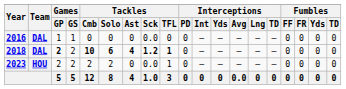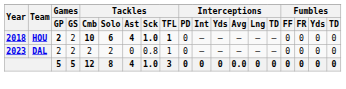 <table class= "wikitable" style="text-align:center;">
 <tr>
 </tr>
 <tr>
 <th rowspan="2">Year</th>
 <th rowspan="2">Team</th>
 <th colspan="2">Games</th>
 <th colspan="5">Tackles</th>
 <th colspan="6">Interceptions</th>
 <th colspan="4">Fumbles</th>
 </tr>
 <tr>
 <th>GP</th>
 <th>GS</th>
 <th>Cmb</th>
 <th>Solo</th>
 <th>Ast</th>
 <th>Sck</th>
 <th>TFL</th>
 <th>PD</th>
 <th>Int</th>
 <th>Yds</th>
 <th>Avg</th>
 <th>Lng</th>
 <th>TD</th>
 <th>FF</th>
 <th>FR</th>
 <th>Yds</th>
 <th>TD</th>
 </tr>
 <tr>
-<th><a href='#'>2016</a></th>
-<th><a href='#'>DAL</a></th>
-<td>1</td>
-<td>1</td>
-<td>0</td>
-<td>0</td>
-<td>0</td>
-<td>0.0</td>
-<td>0</td>
-<td>0</td>
-<td>—</td>
-<td>—</td>
-<td>—</td>
-<td>—</td>
-<td>—</td>
-<td>0</td>
-<td>0</td>
-<td>0</td>
-<td>0</td>
-</tr>
-<tr>
 <th><a href='#'>2018</a></th>
-<th><a href='#'>DAL</a></th>
+<th><a href='#'>HOU</a></th>
 <td><strong>2</strong></td>
 <td>2</td>
 <td><strong>10</strong></td>
 <td><strong>6</strong></td>
 <td><strong>4</strong></td>
-<td><strong>1.2</strong></td>
+<td><strong>1.0</strong></td>
 <td><strong>1</strong></td>
 <td>0</td>
 <td>—</td>
 <td>—</td>
 <td>—</td>
 <td>—</td>
 <td>—</td>
 <td>0</td>
 <td>0</td>
 <td>0</td>
 <td>0</td>
 </tr>
 <tr>
 <th><a href='#'>2023</a></th>
-<th><a href='#'>HOU</a></th>
+<th><a href='#'>DAL</a></th>
 <td>2</td>
 <td>2</td>
 <td>2</td>
 <td>2</td>
 <td>0</td>
-<td>0.0</td>
+<td>0.8</td>
 <td>1</td>
 <td>0</td>
 <td>—</td>
 <td>—</td>
 <td>—</td>
 <td>—</td>
 <td>—</td>
 <td>0</td>
 <td>0</td>
 <td>0</td>
 <td>0</td>
 </tr>
 <tr>
 <th colspan="2"></th>
 <th>5</th>
 <th>5</th>
 <th>12</th>
 <th>8</th>
 <th>4</th>
 <th>1.0</th>
 <th>3</th>
 <th>0</th>
 <th>0</th>
 <th>0</th>
 <th>0.0</th>
 <th>0</th>
 <th>0</th>
 <th>0</th>
 <th>0</th>
 <th>0</th>
 <th>0</th>
 </tr>
 </table>
